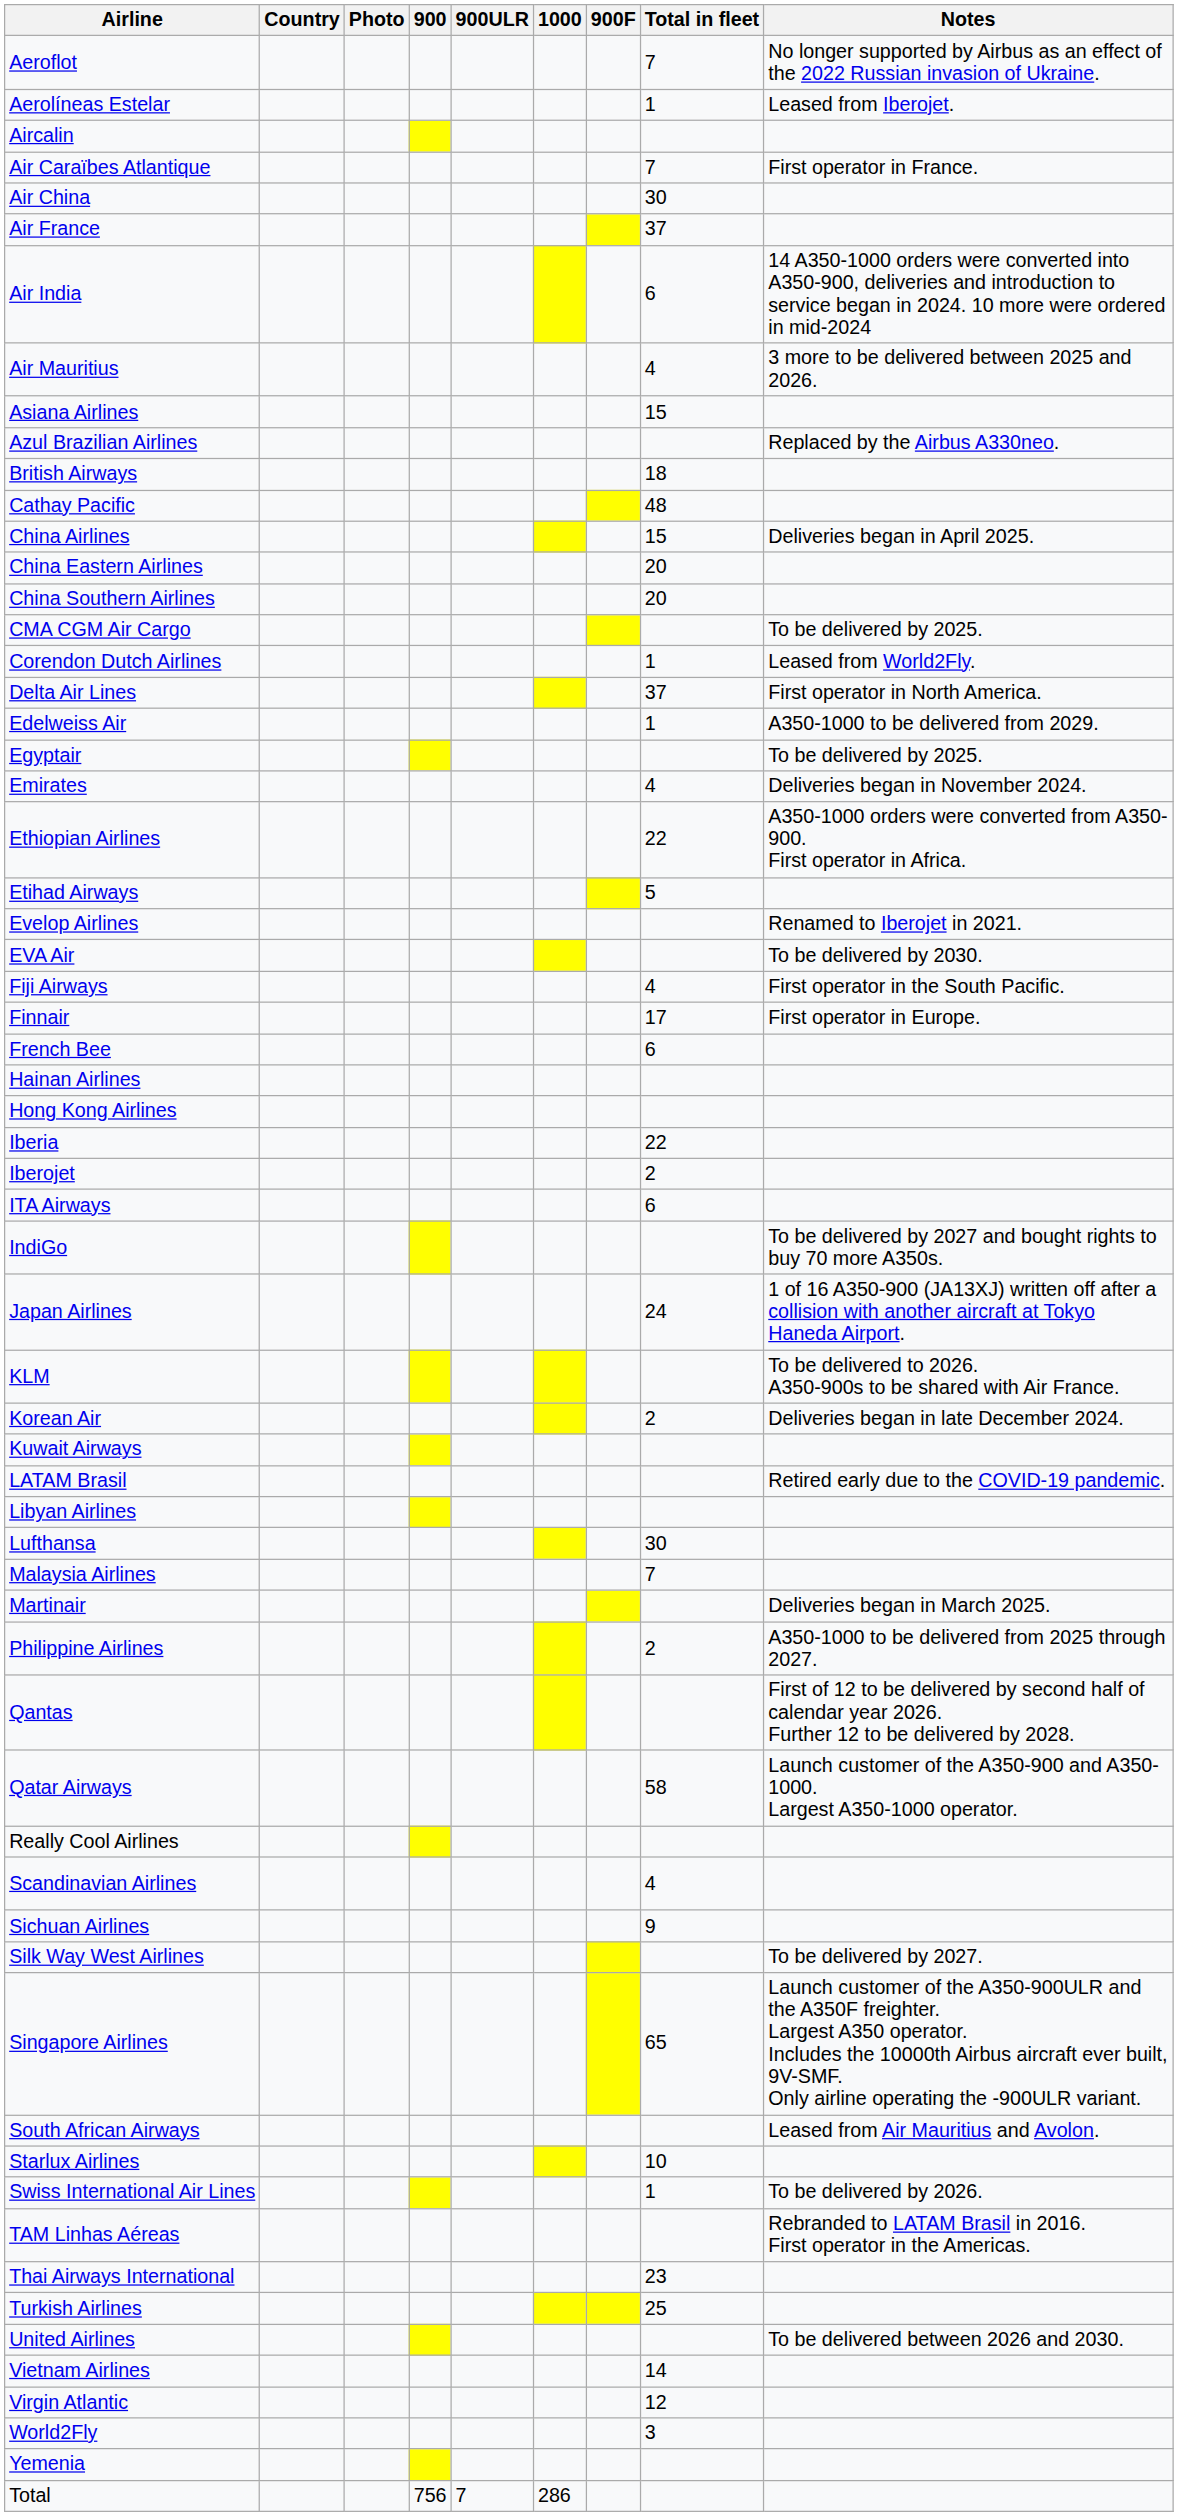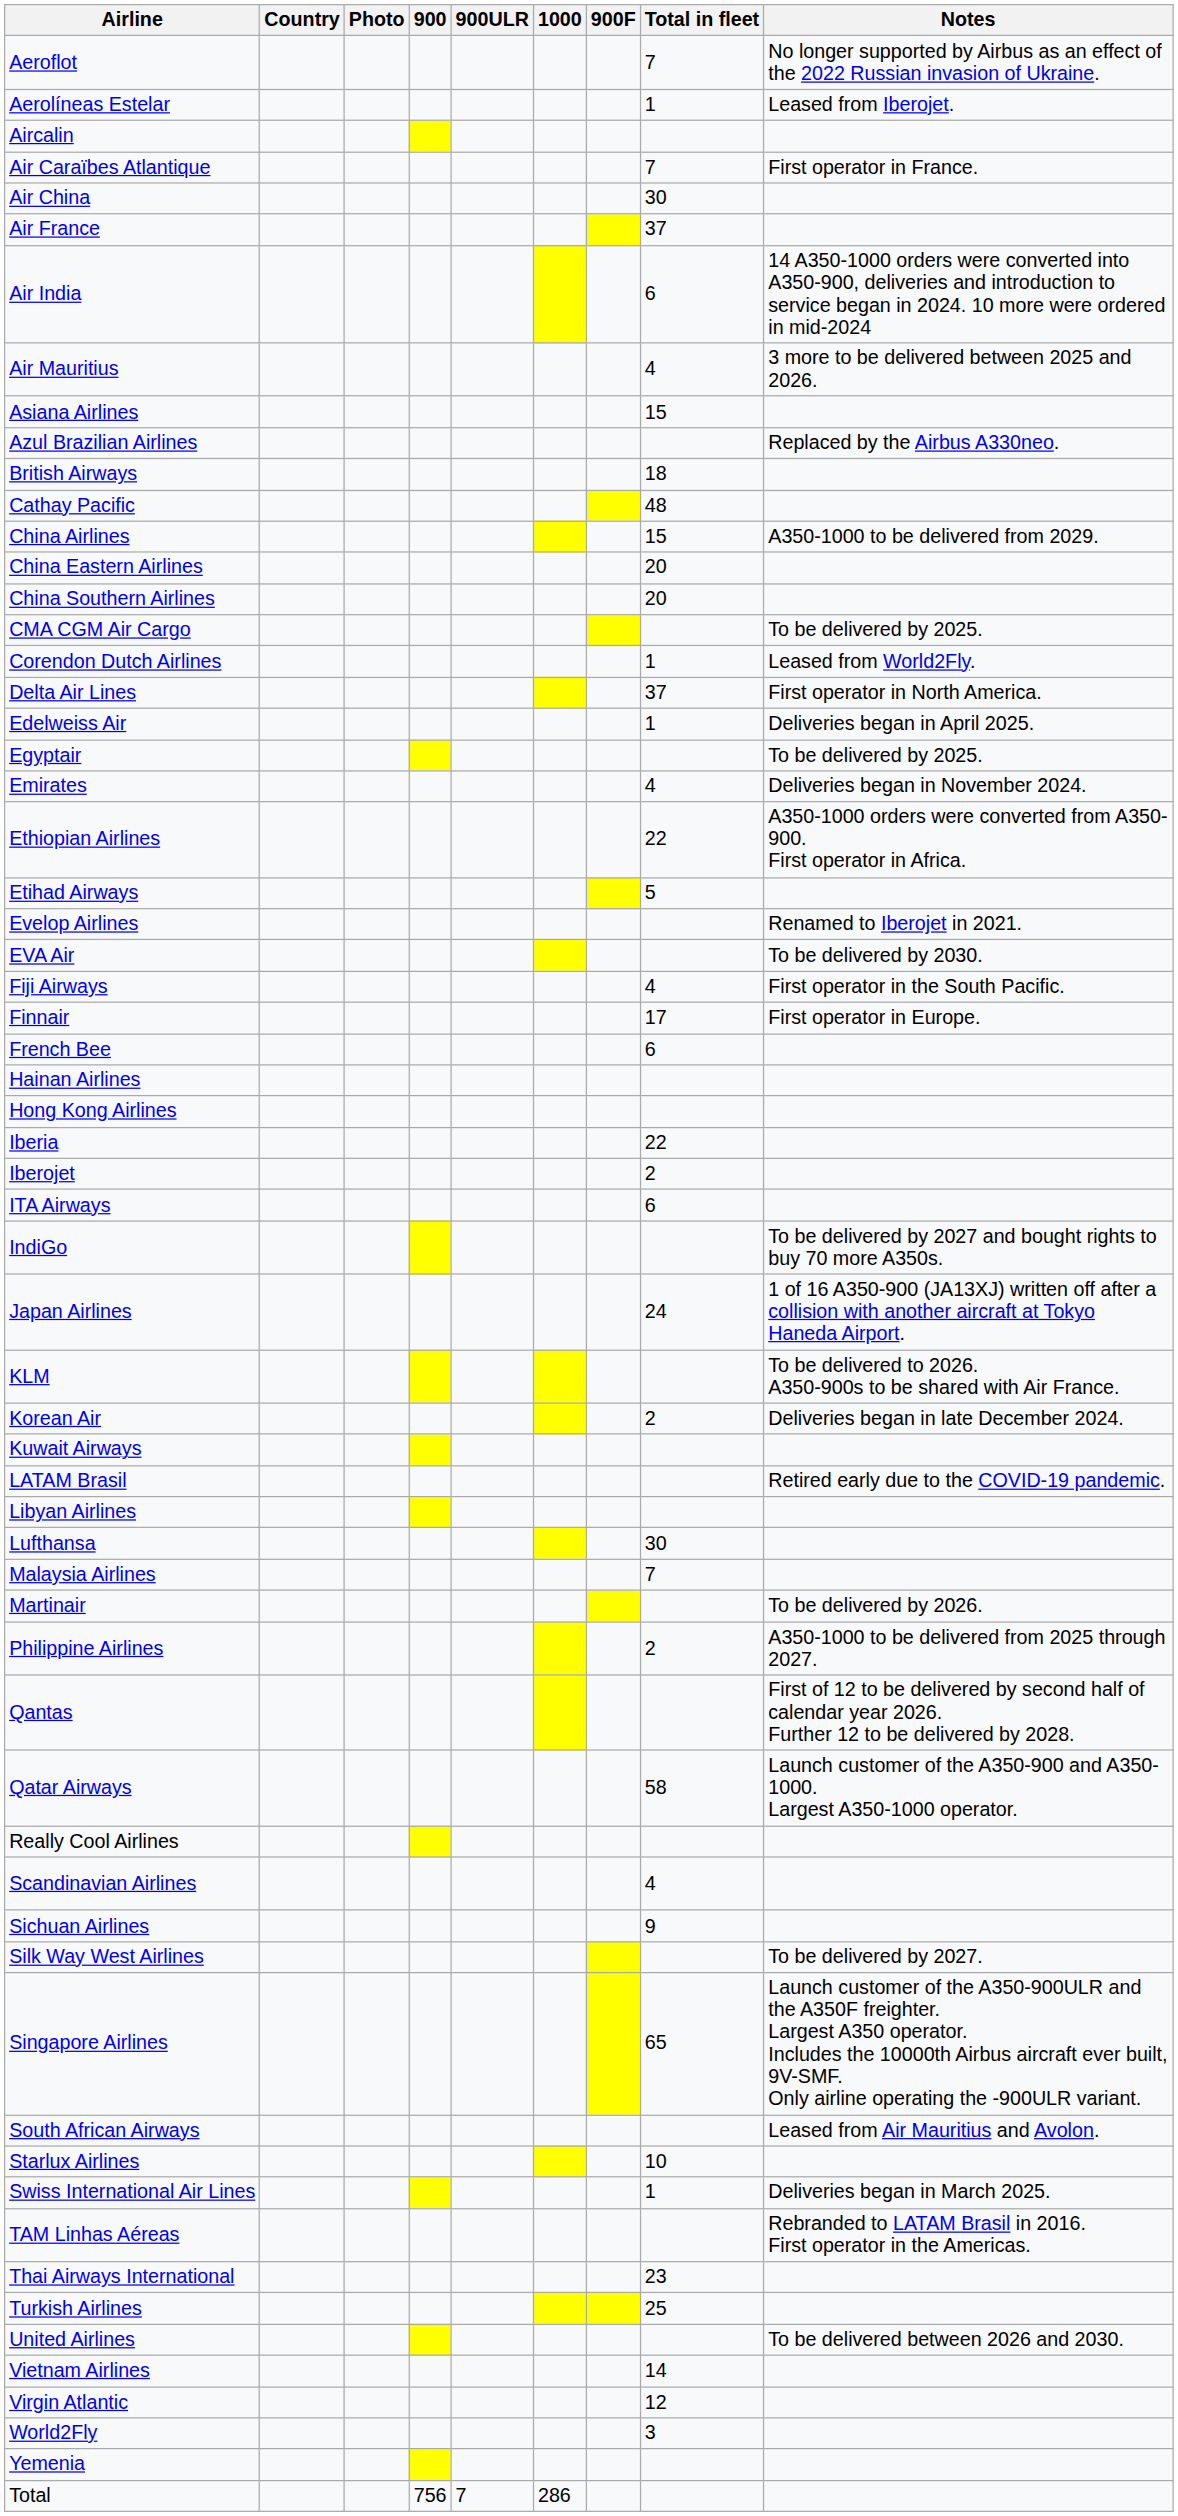 <table class="wikitable sortable sticky-header sort-under" style="background:#f8f9faff;">
 <tr>
 <th>Airline</th>
 <th>Country</th>
 <th class="unsortable">Photo</th>
 <th>900</th>
 <th>900ULR</th>
 <th>1000</th>
 <th>900F</th>
 <th>Total in fleet</th>
 <th style="width:325px">Notes</th>
 </tr>
 <tr>
 <td><a href='#'>Aeroflot</a></td>
 <td></td>
 <td></td>
 <td></td>
 <td></td>
 <td></td>
 <td></td>
 <td>7</td>
 <td>No longer supported by Airbus as an effect of the <a href='#'>2022 Russian invasion of Ukraine</a>.</td>
 </tr>
 <tr>
 <td><a href='#'>Aerolíneas Estelar</a></td>
 <td></td>
 <td></td>
 <td></td>
 <td></td>
 <td></td>
 <td></td>
 <td>1</td>
 <td>Leased from <a href='#'>Iberojet</a>.</td>
 </tr>
 <tr>
 <td><a href='#'>Aircalin</a></td>
 <td></td>
 <td></td>
 <td style="background:Yellow;"></td>
 <td></td>
 <td></td>
 <td></td>
 <td></td>
 <td></td>
 </tr>
 <tr>
 <td><a href='#'>Air Caraïbes Atlantique</a></td>
 <td></td>
 <td></td>
 <td></td>
 <td></td>
 <td></td>
 <td></td>
 <td>7</td>
 <td>First operator in France.</td>
 </tr>
 <tr>
 <td><a href='#'>Air China</a></td>
 <td></td>
 <td></td>
 <td></td>
 <td></td>
 <td></td>
 <td></td>
 <td>30</td>
 <td></td>
 </tr>
 <tr>
 <td><a href='#'>Air France</a></td>
 <td></td>
 <td></td>
 <td></td>
 <td></td>
 <td></td>
 <td style="background:yellow;"></td>
 <td>37</td>
 <td></td>
 </tr>
 <tr>
 <td><a href='#'>Air India</a></td>
 <td></td>
 <td></td>
 <td></td>
 <td></td>
 <td style="background:yellow;"></td>
 <td></td>
 <td>6</td>
 <td>14 A350-1000 orders were converted into A350-900, deliveries and introduction to service began in 2024. 10 more were ordered in mid-2024</td>
 </tr>
 <tr>
 <td><a href='#'>Air Mauritius</a></td>
 <td></td>
 <td></td>
 <td></td>
 <td></td>
 <td></td>
 <td></td>
 <td>4</td>
 <td>3 more to be delivered between 2025 and 2026.</td>
 </tr>
 <tr>
 <td><a href='#'>Asiana Airlines</a></td>
 <td></td>
 <td></td>
 <td></td>
 <td></td>
 <td></td>
 <td></td>
 <td>15</td>
 <td></td>
 </tr>
 <tr>
 <td><a href='#'>Azul Brazilian Airlines</a></td>
 <td></td>
 <td></td>
 <td></td>
 <td></td>
 <td></td>
 <td></td>
 <td></td>
 <td>Replaced by the <a href='#'>Airbus A330neo</a>.</td>
 </tr>
 <tr>
 <td><a href='#'>British Airways</a></td>
 <td></td>
 <td></td>
 <td></td>
 <td></td>
 <td></td>
 <td></td>
 <td>18</td>
 <td></td>
 </tr>
 <tr>
 <td><a href='#'>Cathay Pacific</a></td>
 <td></td>
 <td></td>
 <td></td>
 <td></td>
 <td></td>
 <td style="background:yellow;"></td>
 <td>48</td>
 <td></td>
 </tr>
 <tr>
 <td><a href='#'>China Airlines</a></td>
 <td></td>
 <td></td>
 <td></td>
 <td></td>
 <td style="background:yellow;"></td>
 <td></td>
 <td>15</td>
-<td>Deliveries began in April 2025. </td>
+<td>A350-1000 to be delivered from 2029.</td>
 </tr>
 <tr>
 <td><a href='#'>China Eastern Airlines</a></td>
 <td></td>
 <td></td>
 <td></td>
 <td></td>
 <td></td>
 <td></td>
 <td>20</td>
 <td></td>
 </tr>
 <tr>
 <td><a href='#'>China Southern Airlines</a></td>
 <td></td>
 <td></td>
 <td></td>
 <td></td>
 <td></td>
 <td></td>
 <td>20</td>
 <td></td>
 </tr>
 <tr>
 <td><a href='#'>CMA CGM Air Cargo</a></td>
 <td></td>
 <td></td>
 <td></td>
 <td></td>
 <td></td>
 <td style="background:yellow;"></td>
 <td></td>
 <td>To be delivered by 2025.</td>
 </tr>
 <tr>
 <td><a href='#'>Corendon Dutch Airlines</a></td>
 <td></td>
 <td></td>
 <td></td>
 <td></td>
 <td></td>
 <td></td>
 <td>1</td>
 <td>Leased from <a href='#'>World2Fly</a>.</td>
 </tr>
 <tr>
 <td><a href='#'>Delta Air Lines</a></td>
 <td></td>
 <td></td>
 <td></td>
 <td></td>
 <td style="background:yellow;"></td>
 <td></td>
 <td>37</td>
 <td>First operator in North America.</td>
 </tr>
 <tr>
 <td><a href='#'>Edelweiss Air</a></td>
 <td></td>
 <td></td>
 <td></td>
 <td></td>
 <td></td>
 <td></td>
 <td>1</td>
-<td>A350-1000 to be delivered from 2029.</td>
+<td>Deliveries began in April 2025. </td>
 </tr>
 <tr>
 <td><a href='#'>Egyptair</a></td>
 <td></td>
 <td></td>
 <td style="background:yellow;"></td>
 <td></td>
 <td></td>
 <td></td>
 <td></td>
 <td>To be delivered by 2025.</td>
 </tr>
 <tr>
 <td><a href='#'>Emirates</a></td>
 <td></td>
 <td></td>
 <td></td>
 <td></td>
 <td></td>
 <td></td>
 <td>4</td>
 <td>Deliveries began in November 2024.</td>
 </tr>
 <tr>
 <td><a href='#'>Ethiopian Airlines</a></td>
 <td></td>
 <td></td>
 <td></td>
 <td></td>
 <td></td>
 <td></td>
 <td>22</td>
 <td>A350-1000 orders were converted from A350-900.<br>First operator in Africa.</td>
 </tr>
 <tr>
 <td><a href='#'>Etihad Airways</a></td>
 <td></td>
 <td></td>
 <td></td>
 <td></td>
 <td></td>
 <td style="background:yellow;"></td>
 <td>5</td>
 <td></td>
 </tr>
 <tr>
 <td><a href='#'>Evelop Airlines</a></td>
 <td></td>
 <td></td>
 <td></td>
 <td></td>
 <td></td>
 <td></td>
 <td></td>
 <td>Renamed to <a href='#'>Iberojet</a> in 2021.</td>
 </tr>
 <tr>
 <td><a href='#'>EVA Air</a></td>
 <td></td>
 <td></td>
 <td></td>
 <td></td>
 <td style="background:yellow;"></td>
 <td></td>
 <td></td>
 <td>To be delivered by 2030.</td>
 </tr>
 <tr>
 <td><a href='#'>Fiji Airways</a></td>
 <td></td>
 <td></td>
 <td></td>
 <td></td>
 <td></td>
 <td></td>
 <td>4</td>
 <td>First operator in the South Pacific.</td>
 </tr>
 <tr>
 <td><a href='#'>Finnair</a></td>
 <td></td>
 <td></td>
 <td></td>
 <td></td>
 <td></td>
 <td></td>
 <td>17</td>
 <td>First operator in Europe.</td>
 </tr>
 <tr>
 <td><a href='#'>French Bee</a></td>
 <td></td>
 <td></td>
 <td></td>
 <td></td>
 <td></td>
 <td></td>
 <td>6</td>
 <td></td>
 </tr>
 <tr>
 <td><a href='#'>Hainan Airlines</a></td>
 <td></td>
 <td></td>
 <td></td>
 <td></td>
 <td></td>
 <td></td>
 <td></td>
 <td></td>
 </tr>
 <tr>
 <td><a href='#'>Hong Kong Airlines</a></td>
 <td></td>
 <td></td>
 <td></td>
 <td></td>
 <td></td>
 <td></td>
 <td></td>
 <td></td>
 </tr>
 <tr>
 <td><a href='#'>Iberia</a></td>
 <td></td>
 <td></td>
 <td></td>
 <td></td>
 <td></td>
 <td></td>
 <td>22</td>
 <td></td>
 </tr>
 <tr>
 <td><a href='#'>Iberojet</a></td>
 <td></td>
 <td></td>
 <td></td>
 <td></td>
 <td></td>
 <td></td>
 <td>2</td>
 <td></td>
 </tr>
 <tr>
 <td><a href='#'>ITA Airways</a></td>
 <td></td>
 <td></td>
 <td></td>
 <td></td>
 <td></td>
 <td></td>
 <td>6</td>
 <td></td>
 </tr>
 <tr>
 <td><a href='#'>IndiGo</a></td>
 <td></td>
 <td></td>
 <td style="background:yellow;"></td>
 <td></td>
 <td></td>
 <td></td>
 <td></td>
 <td>To be delivered by 2027 and bought rights to buy 70 more A350s.</td>
 </tr>
 <tr>
 <td><a href='#'>Japan Airlines</a></td>
 <td></td>
 <td></td>
 <td></td>
 <td></td>
 <td></td>
 <td></td>
 <td>24</td>
 <td>1 of 16 A350-900 (JA13XJ) written off after a <a href='#'>collision with another aircraft at Tokyo Haneda Airport</a>.</td>
 </tr>
 <tr>
 <td><a href='#'>KLM</a></td>
 <td></td>
 <td></td>
 <td style="background:yellow;"></td>
 <td></td>
 <td style="background:yellow;"></td>
 <td></td>
 <td></td>
 <td>To be delivered to 2026.<br>A350-900s to be shared with Air France.</td>
 </tr>
 <tr>
 <td><a href='#'>Korean Air</a></td>
 <td></td>
 <td></td>
 <td></td>
 <td></td>
 <td style="background:yellow;"></td>
 <td></td>
 <td>2</td>
 <td>Deliveries began in late December 2024.</td>
 </tr>
 <tr>
 <td><a href='#'>Kuwait Airways</a></td>
 <td></td>
 <td></td>
 <td style="background:yellow;"></td>
 <td></td>
 <td></td>
 <td></td>
 <td></td>
 <td></td>
 </tr>
 <tr>
 <td><a href='#'>LATAM Brasil</a></td>
 <td></td>
 <td></td>
 <td></td>
 <td></td>
 <td></td>
 <td></td>
 <td></td>
 <td>Retired early due to the <a href='#'>COVID-19 pandemic</a>.</td>
 </tr>
 <tr>
 <td><a href='#'>Libyan Airlines</a></td>
 <td></td>
 <td></td>
 <td style="background:yellow;"></td>
 <td></td>
 <td></td>
 <td></td>
 <td></td>
 <td></td>
 </tr>
 <tr>
 <td><a href='#'>Lufthansa</a></td>
 <td></td>
 <td></td>
 <td></td>
 <td></td>
 <td style="background:yellow;"></td>
 <td></td>
 <td>30</td>
 <td></td>
 </tr>
 <tr>
 <td><a href='#'>Malaysia Airlines</a></td>
 <td></td>
 <td></td>
 <td></td>
 <td></td>
 <td></td>
 <td></td>
 <td>7</td>
 <td></td>
 </tr>
 <tr>
 <td><a href='#'>Martinair</a></td>
 <td></td>
 <td></td>
 <td></td>
 <td></td>
 <td></td>
 <td style="background:yellow;"></td>
 <td></td>
-<td>Deliveries began in March 2025.</td>
+<td>To be delivered by 2026.</td>
 </tr>
 <tr>
 <td><a href='#'>Philippine Airlines</a></td>
 <td></td>
 <td></td>
 <td></td>
 <td></td>
 <td style="background:yellow;"></td>
 <td></td>
 <td>2</td>
 <td>A350-1000 to be delivered from 2025 through 2027.</td>
 </tr>
 <tr>
 <td><a href='#'>Qantas</a></td>
 <td></td>
 <td></td>
 <td></td>
 <td></td>
 <td style="background:yellow"></td>
 <td></td>
 <td></td>
 <td>First of 12 to be delivered by second half of calendar year 2026.<br>Further 12 to be delivered by 2028.</td>
 </tr>
 <tr>
 <td><a href='#'>Qatar Airways</a></td>
 <td></td>
 <td></td>
 <td></td>
 <td></td>
 <td></td>
 <td></td>
 <td>58</td>
 <td>Launch customer of the A350-900 and A350-1000.<br>Largest A350-1000 operator.</td>
 </tr>
 <tr>
 <td>Really Cool Airlines</td>
 <td></td>
 <td></td>
 <td style="background:yellow;"></td>
 <td></td>
 <td></td>
 <td></td>
 <td></td>
 <td></td>
 </tr>
 <tr>
 <td><a href='#'>Scandinavian Airlines</a></td>
 <td><br><br></td>
 <td></td>
 <td></td>
 <td></td>
 <td></td>
 <td></td>
 <td>4</td>
 <td></td>
 </tr>
 <tr>
 <td><a href='#'>Sichuan Airlines</a></td>
 <td></td>
 <td></td>
 <td></td>
 <td></td>
 <td></td>
 <td></td>
 <td>9</td>
 <td></td>
 </tr>
 <tr>
 <td><a href='#'>Silk Way West Airlines</a></td>
 <td></td>
 <td></td>
 <td></td>
 <td></td>
 <td></td>
 <td style="background:yellow"></td>
 <td></td>
 <td>To be delivered by 2027.</td>
 </tr>
 <tr>
 <td><a href='#'>Singapore Airlines</a></td>
 <td></td>
 <td></td>
 <td></td>
 <td></td>
 <td></td>
 <td style="background:yellow;"></td>
 <td>65</td>
 <td>Launch customer of the A350-900ULR and the A350F freighter.<br>Largest A350 operator.<br>Includes the 10000th Airbus aircraft ever built, 9V-SMF.<br>Only airline operating the -900ULR variant.</td>
 </tr>
 <tr>
 <td><a href='#'>South African Airways</a></td>
 <td></td>
 <td></td>
 <td></td>
 <td></td>
 <td></td>
 <td></td>
 <td></td>
 <td>Leased from <a href='#'>Air Mauritius</a> and <a href='#'>Avolon</a>.</td>
 </tr>
 <tr>
 <td><a href='#'>Starlux Airlines</a></td>
 <td></td>
 <td></td>
 <td></td>
 <td></td>
 <td style="background:yellow;"></td>
 <td></td>
 <td>10</td>
 <td></td>
 </tr>
 <tr>
 <td><a href='#'>Swiss International Air Lines</a></td>
 <td></td>
 <td></td>
 <td style="background:yellow;"></td>
 <td></td>
 <td></td>
 <td></td>
 <td>1</td>
-<td>To be delivered by 2026.</td>
+<td>Deliveries began in March 2025.</td>
 </tr>
 <tr>
 <td><a href='#'>TAM Linhas Aéreas</a></td>
 <td></td>
 <td></td>
 <td></td>
 <td></td>
 <td></td>
 <td></td>
 <td></td>
 <td>Rebranded to <a href='#'>LATAM Brasil</a> in 2016.<br>First operator in the Americas.</td>
 </tr>
 <tr>
 <td><a href='#'>Thai Airways International</a></td>
 <td></td>
 <td></td>
 <td></td>
 <td></td>
 <td></td>
 <td></td>
 <td>23</td>
 <td></td>
 </tr>
 <tr>
 <td><a href='#'>Turkish Airlines</a></td>
 <td></td>
 <td></td>
 <td></td>
 <td></td>
 <td style="background:yellow;"></td>
 <td style="background:yellow;"></td>
 <td>25</td>
 <td></td>
 </tr>
 <tr>
 <td><a href='#'>United Airlines</a></td>
 <td></td>
 <td></td>
 <td style="background:yellow;"></td>
 <td></td>
 <td></td>
 <td></td>
 <td></td>
 <td>To be delivered between 2026 and 2030.</td>
 </tr>
 <tr>
 <td><a href='#'>Vietnam Airlines</a></td>
 <td></td>
 <td></td>
 <td></td>
 <td></td>
 <td></td>
 <td></td>
 <td>14</td>
 <td></td>
 </tr>
 <tr>
 <td><a href='#'>Virgin Atlantic</a></td>
 <td></td>
 <td></td>
 <td></td>
 <td></td>
 <td></td>
 <td></td>
 <td>12</td>
 <td></td>
 </tr>
 <tr>
 <td><a href='#'>World2Fly</a></td>
 <td></td>
 <td></td>
 <td></td>
 <td></td>
 <td></td>
 <td></td>
 <td>3</td>
 <td></td>
 </tr>
 <tr>
 <td><a href='#'>Yemenia</a></td>
 <td></td>
 <td></td>
 <td style="background:yellow;"></td>
 <td></td>
 <td></td>
 <td></td>
 <td></td>
 <td></td>
 </tr>
 <tr>
 <td>Total</td>
 <td></td>
 <td></td>
 <td>756</td>
 <td>7</td>
 <td>286</td>
 <td></td>
 <td></td>
 <td></td>
 </tr>
 </table>
